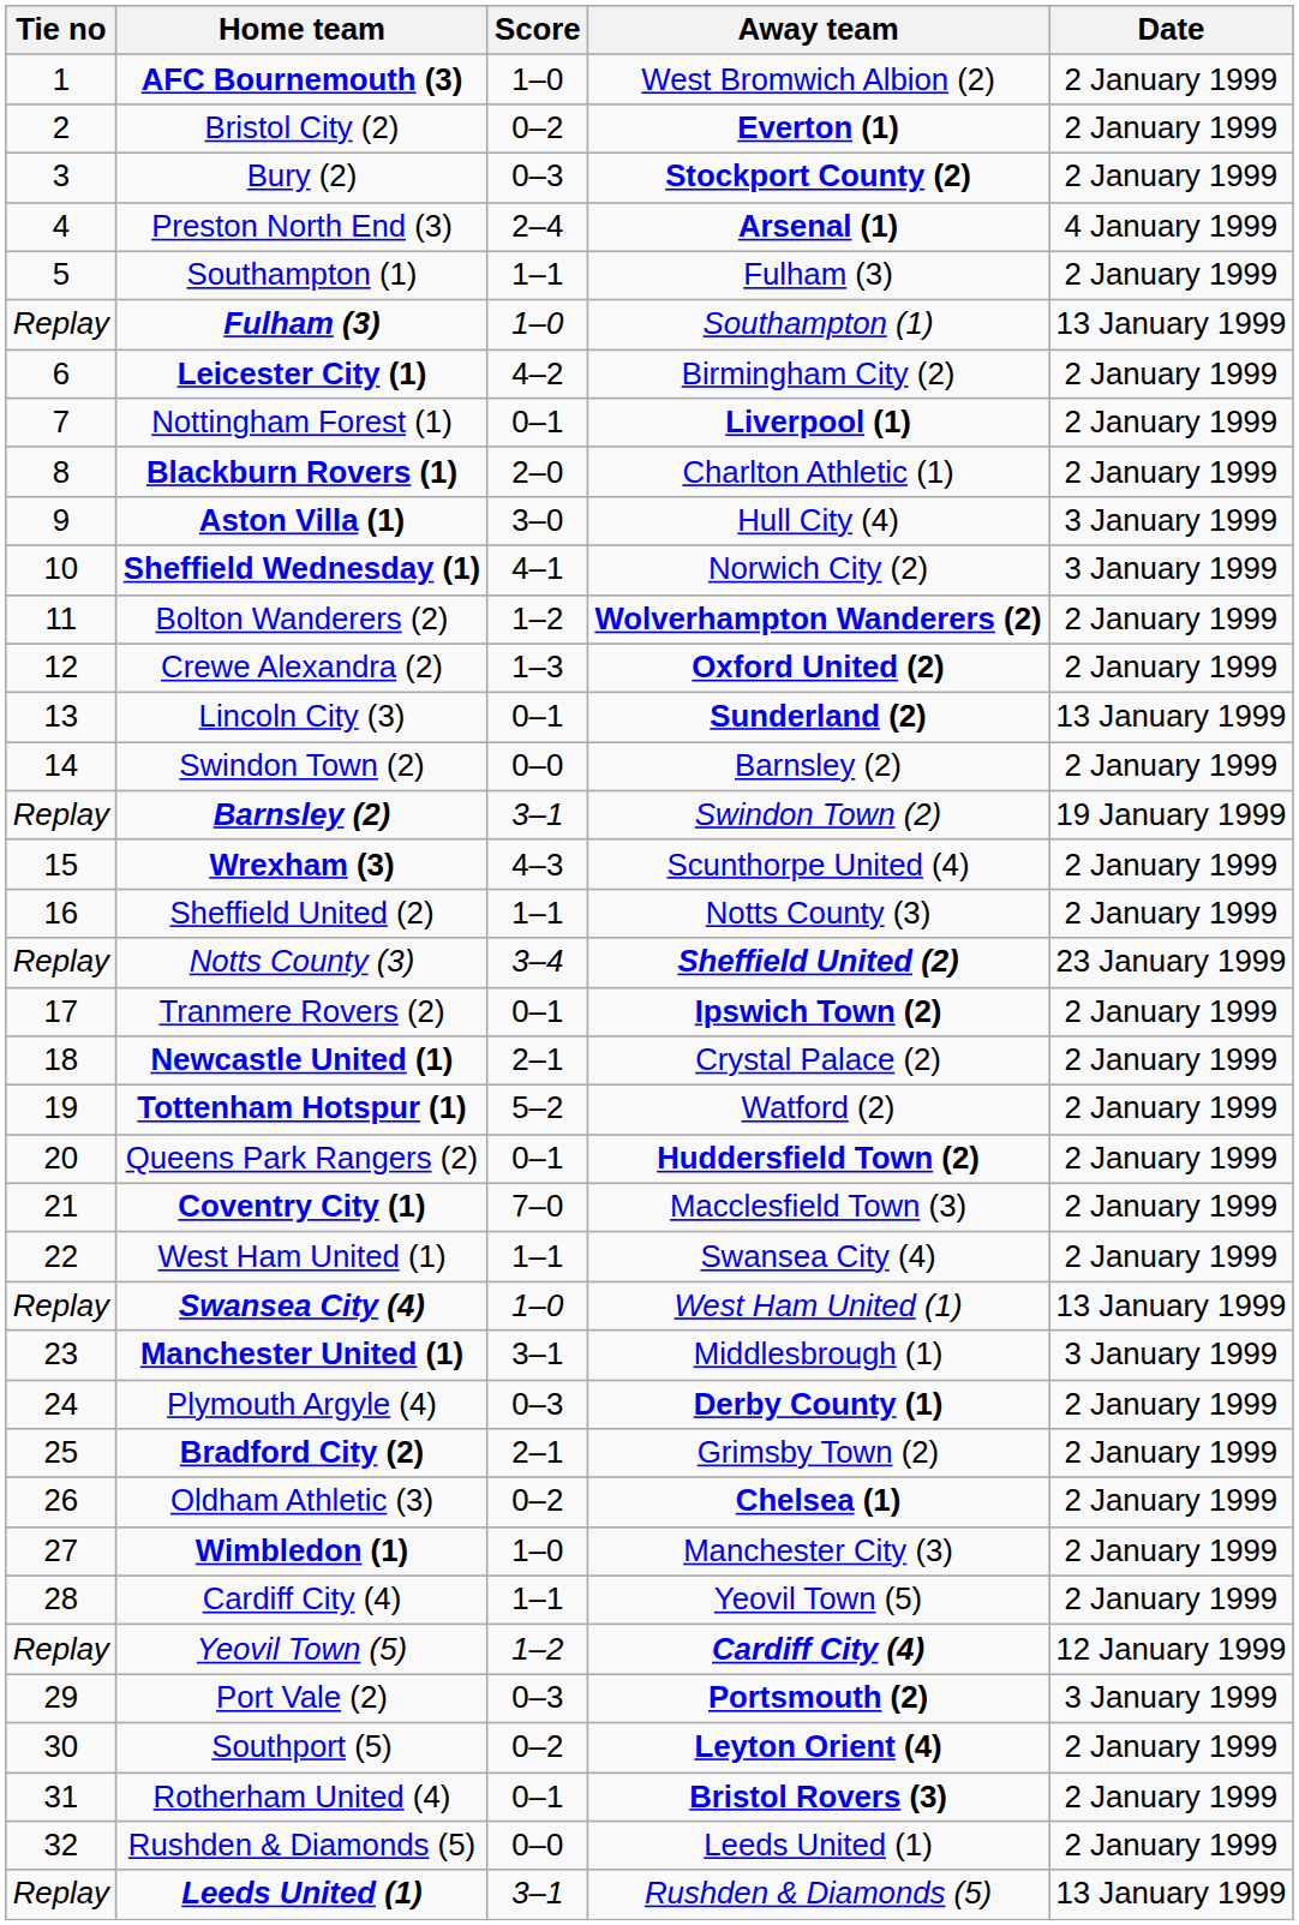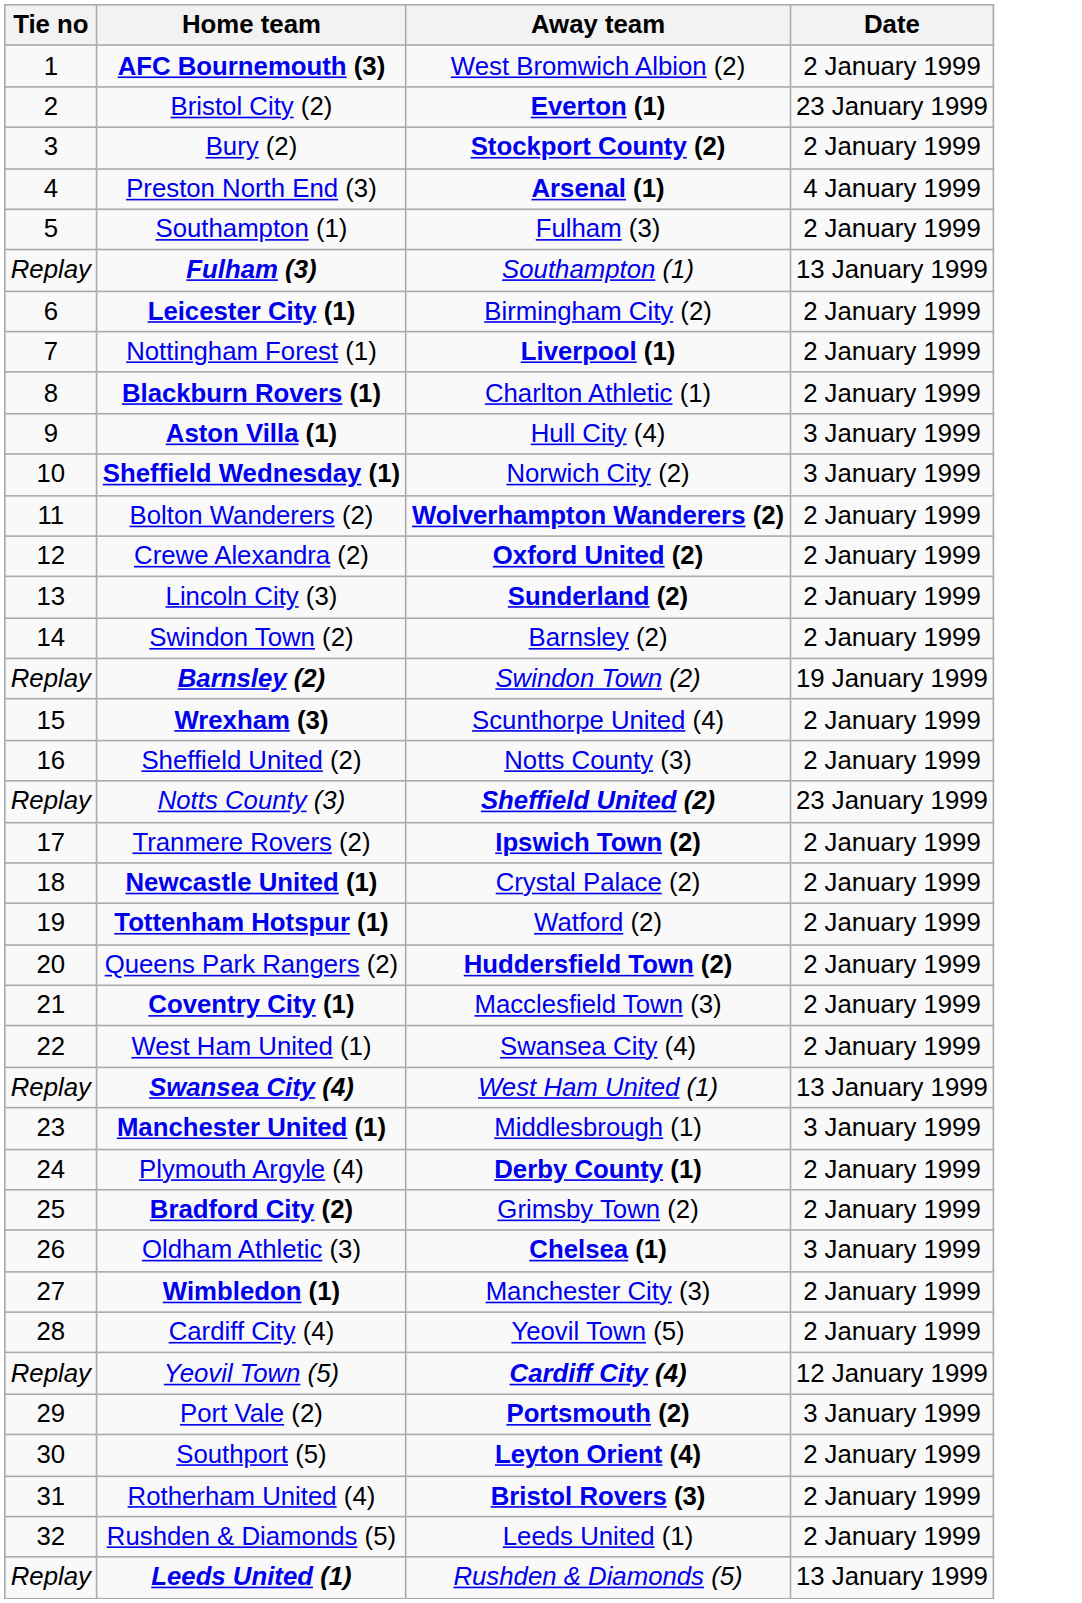 <table class="wikitable" style="text-align: center">
 <tr>
 <th>Tie no</th>
 <th>Home team</th>
-<th>Score</th>
 <th>Away team</th>
 <th>Date</th>
 </tr>
 <tr>
 <td>1</td>
 <td><strong><a href='#'>AFC Bournemouth</a> (3)</strong></td>
-<td>1–0</td>
 <td><a href='#'>West Bromwich Albion</a> (2)</td>
 <td>2 January 1999</td>
 </tr>
 <tr>
 <td>2</td>
 <td><a href='#'>Bristol City</a> (2)</td>
-<td>0–2</td>
 <td><strong><a href='#'>Everton</a> (1)</strong></td>
-<td>2 January 1999</td>
+<td>23 January 1999</td>
 </tr>
 <tr>
 <td>3</td>
 <td><a href='#'>Bury</a> (2)</td>
-<td>0–3</td>
 <td><strong><a href='#'>Stockport County</a> (2)</strong></td>
 <td>2 January 1999</td>
 </tr>
 <tr>
 <td>4</td>
 <td><a href='#'>Preston North End</a> (3)</td>
-<td>2–4</td>
 <td><strong><a href='#'>Arsenal</a> (1)</strong></td>
 <td>4 January 1999</td>
 </tr>
 <tr>
 <td>5</td>
 <td><a href='#'>Southampton</a> (1)</td>
-<td>1–1</td>
 <td><a href='#'>Fulham</a> (3)</td>
 <td>2 January 1999</td>
 </tr>
 <tr>
 <td><em>Replay</em></td>
 <td><strong><em><a href='#'>Fulham</a> (3)</em></strong></td>
-<td><em>1–0</em></td>
 <td><em><a href='#'>Southampton</a> (1)</em></td>
 <td>13 January 1999</td>
 </tr>
 <tr>
 <td>6</td>
 <td><strong><a href='#'>Leicester City</a> (1)</strong></td>
-<td>4–2</td>
 <td><a href='#'>Birmingham City</a> (2)</td>
 <td>2 January 1999</td>
 </tr>
 <tr>
 <td>7</td>
 <td><a href='#'>Nottingham Forest</a> (1)</td>
-<td>0–1</td>
 <td><strong><a href='#'>Liverpool</a> (1)</strong></td>
 <td>2 January 1999</td>
 </tr>
 <tr>
 <td>8</td>
 <td><strong><a href='#'>Blackburn Rovers</a> (1)</strong></td>
-<td>2–0</td>
 <td><a href='#'>Charlton Athletic</a> (1)</td>
 <td>2 January 1999</td>
 </tr>
 <tr>
 <td>9</td>
 <td><strong><a href='#'>Aston Villa</a> (1)</strong></td>
-<td>3–0</td>
 <td><a href='#'>Hull City</a> (4)</td>
 <td>3 January 1999</td>
 </tr>
 <tr>
 <td>10</td>
 <td><strong><a href='#'>Sheffield Wednesday</a> (1)</strong></td>
-<td>4–1</td>
 <td><a href='#'>Norwich City</a> (2)</td>
 <td>3 January 1999</td>
 </tr>
 <tr>
 <td>11</td>
 <td><a href='#'>Bolton Wanderers</a> (2)</td>
-<td>1–2</td>
 <td><strong><a href='#'>Wolverhampton Wanderers</a> (2)</strong></td>
 <td>2 January 1999</td>
 </tr>
 <tr>
 <td>12</td>
 <td><a href='#'>Crewe Alexandra</a> (2)</td>
-<td>1–3</td>
 <td><strong><a href='#'>Oxford United</a> (2)</strong></td>
 <td>2 January 1999</td>
 </tr>
 <tr>
 <td>13</td>
 <td><a href='#'>Lincoln City</a> (3)</td>
-<td>0–1</td>
 <td><strong><a href='#'>Sunderland</a> (2)</strong></td>
-<td>13 January 1999</td>
+<td>2 January 1999</td>
 </tr>
 <tr>
 <td>14</td>
 <td><a href='#'>Swindon Town</a> (2)</td>
-<td>0–0</td>
 <td><a href='#'>Barnsley</a> (2)</td>
 <td>2 January 1999</td>
 </tr>
 <tr>
 <td><em>Replay</em></td>
 <td><strong><em><a href='#'>Barnsley</a> (2)</em></strong></td>
-<td><em>3–1</em></td>
 <td><em><a href='#'>Swindon Town</a> (2)</em></td>
 <td>19 January 1999</td>
 </tr>
 <tr>
 <td>15</td>
 <td><strong><a href='#'>Wrexham</a> (3)</strong></td>
-<td>4–3</td>
 <td><a href='#'>Scunthorpe United</a> (4)</td>
 <td>2 January 1999</td>
 </tr>
 <tr>
 <td>16</td>
 <td><a href='#'>Sheffield United</a> (2)</td>
-<td>1–1</td>
 <td><a href='#'>Notts County</a> (3)</td>
 <td>2 January 1999</td>
 </tr>
 <tr>
 <td><em>Replay</em></td>
 <td><em><a href='#'>Notts County</a> (3)</em></td>
-<td><em>3–4</em></td>
 <td><strong><em><a href='#'>Sheffield United</a> (2)</em></strong></td>
 <td>23 January 1999</td>
 </tr>
 <tr>
 <td>17</td>
 <td><a href='#'>Tranmere Rovers</a> (2)</td>
-<td>0–1</td>
 <td><strong><a href='#'>Ipswich Town</a> (2)</strong></td>
 <td>2 January 1999</td>
 </tr>
 <tr>
 <td>18</td>
 <td><strong><a href='#'>Newcastle United</a> (1)</strong></td>
-<td>2–1</td>
 <td><a href='#'>Crystal Palace</a> (2)</td>
 <td>2 January 1999</td>
 </tr>
 <tr>
 <td>19</td>
 <td><strong><a href='#'>Tottenham Hotspur</a> (1)</strong></td>
-<td>5–2</td>
 <td><a href='#'>Watford</a> (2)</td>
 <td>2 January 1999</td>
 </tr>
 <tr>
 <td>20</td>
 <td><a href='#'>Queens Park Rangers</a> (2)</td>
-<td>0–1</td>
 <td><strong><a href='#'>Huddersfield Town</a> (2)</strong></td>
 <td>2 January 1999</td>
 </tr>
 <tr>
 <td>21</td>
 <td><strong><a href='#'>Coventry City</a> (1)</strong></td>
-<td>7–0</td>
 <td><a href='#'>Macclesfield Town</a> (3)</td>
 <td>2 January 1999</td>
 </tr>
 <tr>
 <td>22</td>
 <td><a href='#'>West Ham United</a> (1)</td>
-<td>1–1</td>
 <td><a href='#'>Swansea City</a> (4)</td>
 <td>2 January 1999</td>
 </tr>
 <tr>
 <td><em>Replay</em></td>
 <td><strong><em><a href='#'>Swansea City</a> (4)</em></strong></td>
-<td><em>1–0</em></td>
 <td><em><a href='#'>West Ham United</a> (1)</em></td>
 <td>13 January 1999</td>
 </tr>
 <tr>
 <td>23</td>
 <td><strong><a href='#'>Manchester United</a> (1)</strong></td>
-<td>3–1</td>
 <td><a href='#'>Middlesbrough</a> (1)</td>
 <td>3 January 1999</td>
 </tr>
 <tr>
 <td>24</td>
 <td><a href='#'>Plymouth Argyle</a> (4)</td>
-<td>0–3</td>
 <td><strong><a href='#'>Derby County</a> (1)</strong></td>
 <td>2 January 1999</td>
 </tr>
 <tr>
 <td>25</td>
 <td><strong><a href='#'>Bradford City</a> (2)</strong></td>
-<td>2–1</td>
 <td><a href='#'>Grimsby Town</a> (2)</td>
 <td>2 January 1999</td>
 </tr>
 <tr>
 <td>26</td>
 <td><a href='#'>Oldham Athletic</a> (3)</td>
-<td>0–2</td>
 <td><strong><a href='#'>Chelsea</a> (1)</strong></td>
-<td>2 January 1999</td>
+<td>3 January 1999</td>
 </tr>
 <tr>
 <td>27</td>
 <td><strong><a href='#'>Wimbledon</a> (1)</strong></td>
-<td>1–0</td>
 <td><a href='#'>Manchester City</a> (3)</td>
 <td>2 January 1999</td>
 </tr>
 <tr>
 <td>28</td>
 <td><a href='#'>Cardiff City</a> (4)</td>
-<td>1–1</td>
 <td><a href='#'>Yeovil Town</a> (5)</td>
 <td>2 January 1999</td>
 </tr>
 <tr>
 <td><em>Replay</em></td>
 <td><em><a href='#'>Yeovil Town</a> (5)</em></td>
-<td><em>1–2</em></td>
 <td><strong><em><a href='#'>Cardiff City</a> (4)</em></strong></td>
 <td>12 January 1999</td>
 </tr>
 <tr>
 <td>29</td>
 <td><a href='#'>Port Vale</a> (2)</td>
-<td>0–3</td>
 <td><strong><a href='#'>Portsmouth</a> (2)</strong></td>
 <td>3 January 1999</td>
 </tr>
 <tr>
 <td>30</td>
 <td><a href='#'>Southport</a> (5)</td>
-<td>0–2</td>
 <td><strong><a href='#'>Leyton Orient</a> (4)</strong></td>
 <td>2 January 1999</td>
 </tr>
 <tr>
 <td>31</td>
 <td><a href='#'>Rotherham United</a> (4)</td>
-<td>0–1</td>
 <td><strong><a href='#'>Bristol Rovers</a> (3)</strong></td>
 <td>2 January 1999</td>
 </tr>
 <tr>
 <td>32</td>
 <td><a href='#'>Rushden & Diamonds</a> (5)</td>
-<td>0–0</td>
 <td><a href='#'>Leeds United</a> (1)</td>
 <td>2 January 1999</td>
 </tr>
 <tr>
 <td><em>Replay</em></td>
 <td><strong><em><a href='#'>Leeds United</a> (1)</em></strong></td>
-<td><em>3–1</em></td>
 <td><em><a href='#'>Rushden & Diamonds</a> (5)</em></td>
 <td>13 January 1999</td>
 </tr>
 </table>
